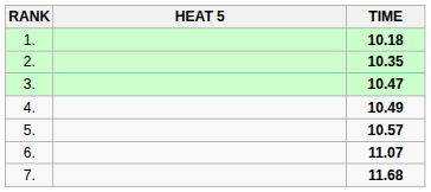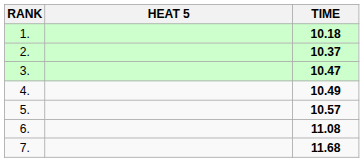 <table class="wikitable" style="border-collapse: collapse; font-size: 90%;">
 <tr>
 <th>RANK</th>
 <th style="width: 20em">HEAT 5</th>
 <th style="width: 5em">TIME</th>
 </tr>
 <tr style="background:#ccffcc;">
 <td align="center">1.</td>
 <td></td>
 <td align="center"><strong>10.18</strong></td>
 </tr>
 <tr style="background:#ccffcc;">
 <td align="center">2.</td>
 <td></td>
-<td align="center"><strong>10.35</strong></td>
+<td align="center"><strong>10.37</strong></td>
 </tr>
 <tr style="background:#ccffcc;">
 <td align="center">3.</td>
 <td></td>
 <td align="center"><strong>10.47</strong></td>
 </tr>
 <tr>
 <td align="center">4.</td>
 <td></td>
 <td align="center"><strong>10.49</strong></td>
 </tr>
 <tr>
 <td align="center">5.</td>
 <td></td>
 <td align="center"><strong>10.57</strong></td>
 </tr>
 <tr>
 <td align="center">6.</td>
 <td></td>
-<td align="center"><strong>11.07</strong></td>
+<td align="center"><strong>11.08</strong></td>
 </tr>
 <tr>
 <td align="center">7.</td>
 <td></td>
 <td align="center"><strong>11.68</strong></td>
 </tr>
 </table>
